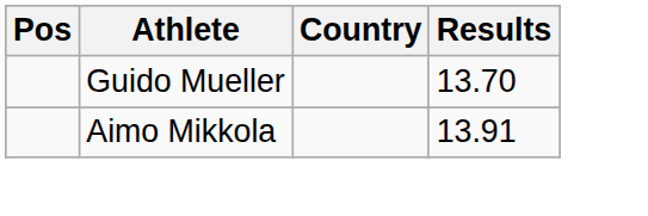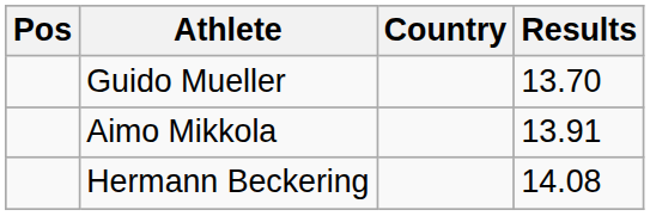 <table class="wikitable">
 <tr>
 <th>Pos</th>
 <th>Athlete</th>
 <th>Country</th>
 <th>Results</th>
 </tr>
 <tr>
 <td align="center"></td>
 <td>Guido Mueller</td>
 <td></td>
 <td>13.70</td>
 </tr>
 <tr>
 <td align="center"></td>
 <td>Aimo Mikkola</td>
 <td></td>
 <td>13.91</td>
 </tr>
+<tr>
+<td align="center"></td>
+<td>Hermann Beckering</td>
+<td></td>
+<td>14.08</td>
+</tr>
 </table>
